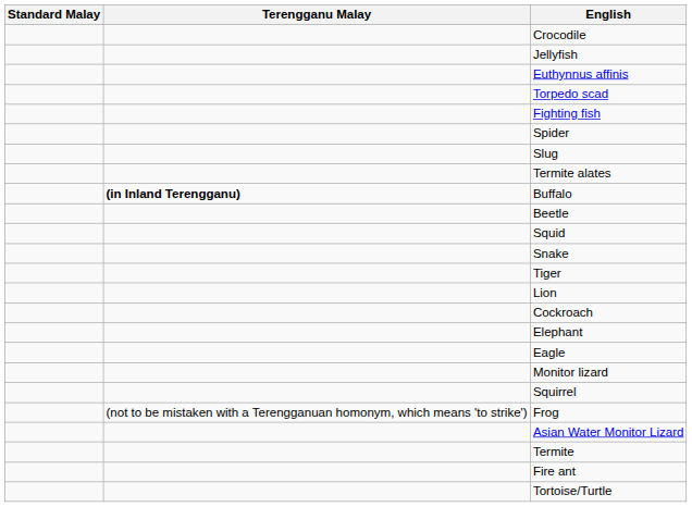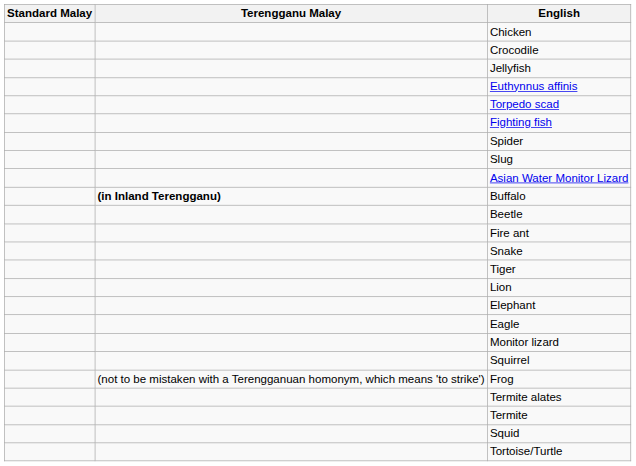 <table class="wikitable">
 <tr>
 <th style="text-align: center;">Standard Malay</th>
 <th style="text-align: center;">Terengganu Malay</th>
 <th style="text-align: center;">English</th>
+</tr>
+<tr>
+<td></td>
+<td></td>
+<td>Chicken</td>
 </tr>
 <tr>
 <td></td>
 <td></td>
 <td>Crocodile</td>
 </tr>
 <tr>
 <td></td>
 <td></td>
 <td>Jellyfish</td>
 </tr>
 <tr>
 <td></td>
 <td></td>
 <td><a href='#'>Euthynnus affinis</a></td>
 </tr>
 <tr>
 <td></td>
 <td></td>
 <td><a href='#'>Torpedo scad</a></td>
 </tr>
 <tr>
 <td></td>
 <td></td>
 <td><a href='#'>Fighting fish</a></td>
 </tr>
 <tr>
 <td></td>
 <td></td>
 <td>Spider</td>
 </tr>
 <tr>
 <td></td>
 <td></td>
 <td>Slug</td>
 </tr>
 <tr>
 <td></td>
 <td></td>
-<td>Termite alates</td>
+<td><a href='#'>Asian Water Monitor Lizard</a></td>
 </tr>
 <tr>
 <td></td>
 <td><strong> (in Inland Terengganu)</strong></td>
 <td>Buffalo</td>
 </tr>
 <tr>
 <td></td>
 <td></td>
 <td>Beetle</td>
 </tr>
 <tr>
 <td></td>
 <td></td>
-<td>Squid</td>
+<td>Fire ant</td>
 </tr>
 <tr>
 <td></td>
 <td></td>
 <td>Snake</td>
 </tr>
 <tr>
 <td></td>
 <td></td>
 <td>Tiger</td>
 </tr>
 <tr>
 <td></td>
 <td></td>
 <td>Lion</td>
-</tr>
-<tr>
-<td></td>
-<td></td>
-<td>Cockroach</td>
 </tr>
 <tr>
 <td></td>
 <td></td>
 <td>Elephant</td>
 </tr>
 <tr>
 <td></td>
 <td></td>
 <td>Eagle</td>
 </tr>
 <tr>
 <td></td>
 <td></td>
 <td>Monitor lizard</td>
 </tr>
 <tr>
 <td></td>
 <td></td>
 <td>Squirrel</td>
 </tr>
 <tr>
 <td></td>
 <td> (not to be mistaken with a Terengganuan homonym, which means 'to strike')</td>
 <td>Frog</td>
 </tr>
 <tr>
 <td></td>
 <td></td>
-<td><a href='#'>Asian Water Monitor Lizard</a></td>
+<td>Termite alates</td>
 </tr>
 <tr>
 <td></td>
 <td></td>
 <td>Termite</td>
 </tr>
 <tr>
 <td></td>
 <td></td>
-<td>Fire ant</td>
+<td>Squid</td>
 </tr>
 <tr>
 <td></td>
 <td></td>
 <td>Tortoise/Turtle</td>
 </tr>
 </table>
